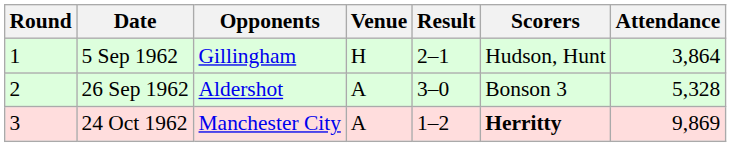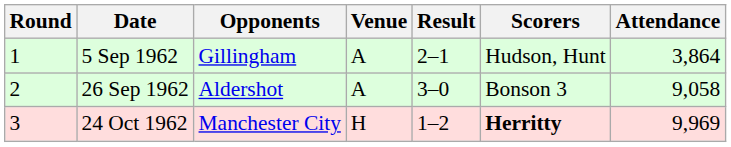 <table class="wikitable">
 <tr>
 <th>Round</th>
 <th>Date</th>
 <th>Opponents</th>
 <th>Venue</th>
 <th>Result</th>
 <th>Scorers</th>
 <th>Attendance</th>
 </tr>
 <tr bgcolor="#ddffdd">
 <td>1</td>
 <td>5 Sep 1962</td>
 <td><a href='#'>Gillingham</a></td>
-<td>H</td>
+<td>A</td>
 <td>2–1</td>
 <td>Hudson, Hunt</td>
 <td align="right">3,864</td>
 </tr>
 <tr bgcolor="#ddffdd">
 <td>2</td>
 <td>26 Sep 1962</td>
 <td><a href='#'>Aldershot</a></td>
 <td>A</td>
 <td>3–0</td>
 <td>Bonson 3</td>
-<td align="right">5,328</td>
+<td align="right">9,058</td>
 </tr>
 <tr bgcolor="#ffdddd">
 <td>3</td>
 <td>24 Oct 1962</td>
 <td><a href='#'>Manchester City</a></td>
-<td>A</td>
+<td>H</td>
 <td>1–2</td>
 <td><strong>Herritty</strong></td>
-<td align="right">9,869</td>
+<td align="right">9,969</td>
 </tr>
 </table>
